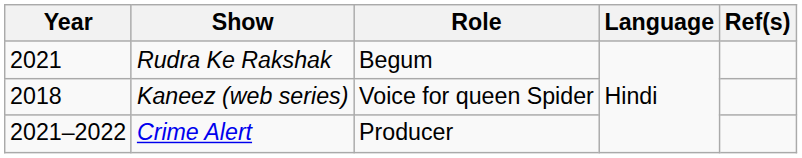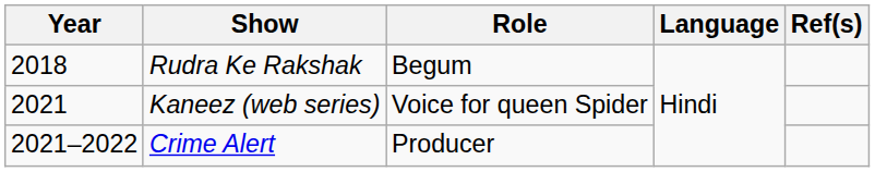 <table class="wikitable sortable">
 <tr>
 <th>Year</th>
 <th>Show</th>
 <th>Role</th>
 <th>Language</th>
 <th>Ref(s)</th>
 </tr>
 <tr>
-<td>2021</td>
+<td>2018</td>
 <td><em>Rudra Ke Rakshak</em></td>
 <td>Begum</td>
 <td rowspan="3">Hindi</td>
 <td></td>
 </tr>
 <tr>
-<td>2018</td>
+<td>2021</td>
 <td><em>Kaneez (web series)</em></td>
 <td>Voice for queen Spider</td>
 <td></td>
 </tr>
 <tr>
 <td>2021–2022</td>
 <td><em><a href='#'>Crime Alert</a></em></td>
 <td>Producer</td>
 <td></td>
 </tr>
 </table>
